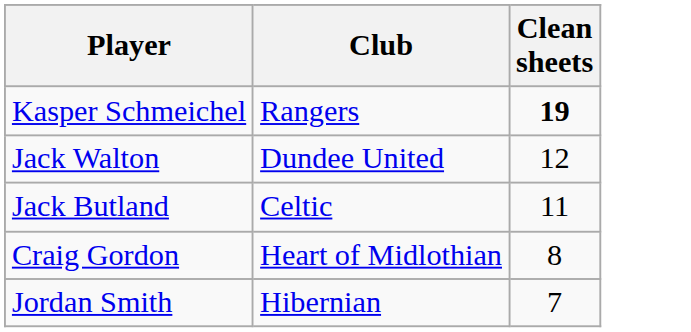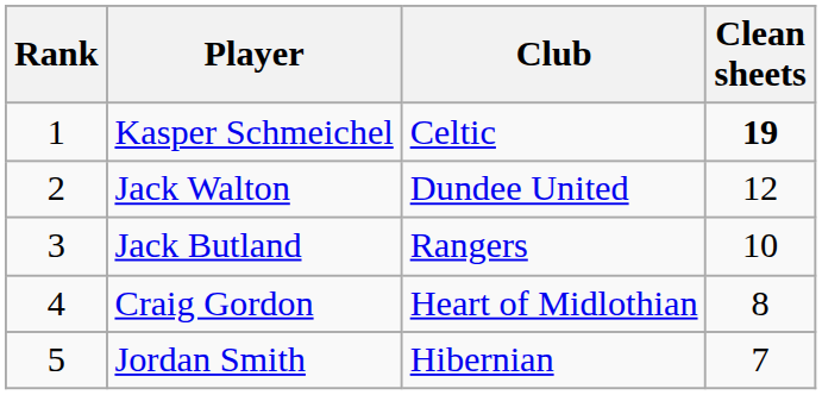 <table class="wikitable" style="text-align:center">
 <tr>
+<th>Rank</th>
 <th>Player</th>
 <th>Club</th>
 <th>Clean<br>sheets</th>
 </tr>
 <tr>
+<td>1</td>
 <td align="left"> <a href='#'>Kasper Schmeichel</a></td>
-<td align="left"><a href='#'>Rangers</a></td>
+<td align="left"><a href='#'>Celtic</a></td>
 <td><strong>19</strong></td>
 </tr>
 <tr>
+<td>2</td>
 <td align="left"> <a href='#'>Jack Walton</a></td>
 <td align="left"><a href='#'>Dundee United</a></td>
 <td>12</td>
 </tr>
 <tr>
+<td>3</td>
 <td align="left"> <a href='#'>Jack Butland</a></td>
-<td align="left"><a href='#'>Celtic</a></td>
-<td>11</td>
+<td align="left"><a href='#'>Rangers</a></td>
+<td>10</td>
 </tr>
 <tr>
+<td>4</td>
 <td align="left"> <a href='#'>Craig Gordon</a></td>
 <td align="left"><a href='#'>Heart of Midlothian</a></td>
 <td>8</td>
 </tr>
 <tr>
+<td>5</td>
 <td align="left"> <a href='#'>Jordan Smith</a></td>
 <td align="left"><a href='#'>Hibernian</a></td>
 <td>7</td>
 </tr>
 </table>
